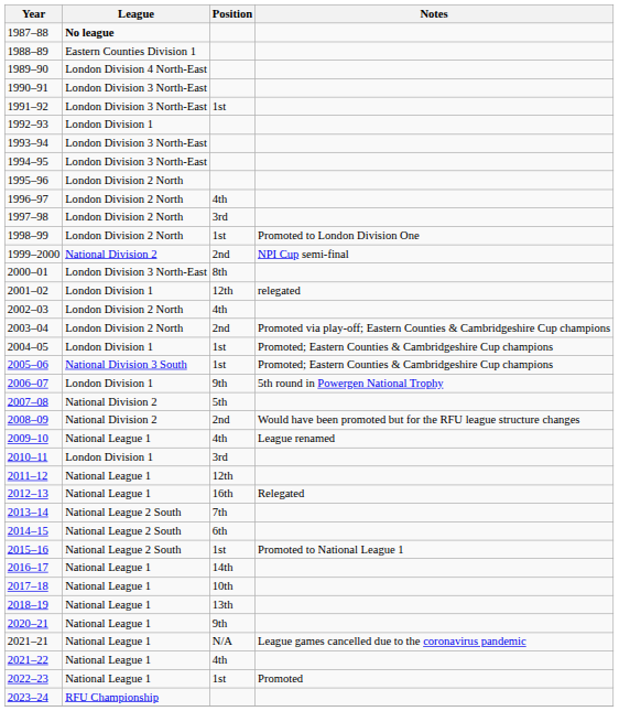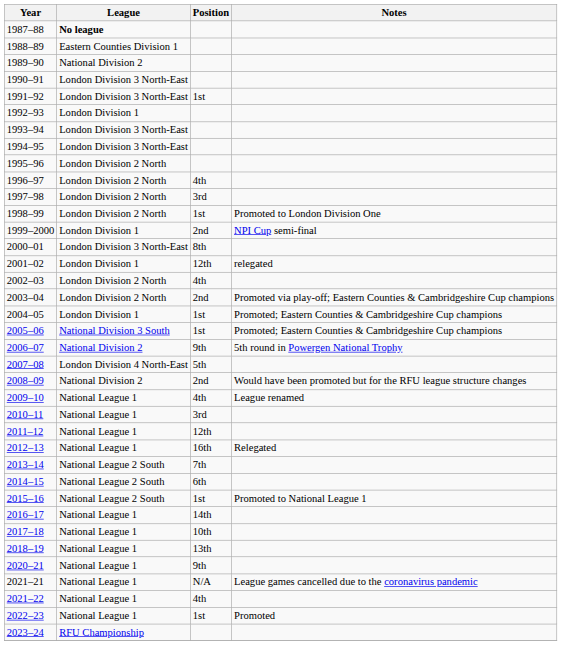 <table class="wikitable" style="text-align:left">
 <tr>
 <th>Year</th>
 <th>League</th>
 <th>Position</th>
 <th>Notes</th>
 </tr>
 <tr>
 <td>1987–88</td>
 <td><strong>No league</strong></td>
 <td></td>
 <td></td>
 </tr>
 <tr>
 <td>1988–89</td>
 <td>Eastern Counties Division 1</td>
 <td></td>
 <td></td>
 </tr>
 <tr>
 <td>1989–90</td>
-<td>London Division 4 North-East</td>
+<td>National Division 2</td>
 <td></td>
 <td></td>
 </tr>
 <tr>
 <td>1990–91</td>
 <td>London Division 3 North-East</td>
 <td></td>
 <td></td>
 </tr>
 <tr>
 <td>1991–92</td>
 <td>London Division 3 North-East</td>
 <td>1st</td>
 <td></td>
 </tr>
 <tr>
 <td>1992–93</td>
 <td>London Division 1</td>
 <td></td>
 <td></td>
 </tr>
 <tr>
 <td>1993–94</td>
 <td>London Division 3 North-East</td>
 <td></td>
 <td></td>
 </tr>
 <tr>
 <td>1994–95</td>
 <td>London Division 3 North-East</td>
 <td></td>
 <td></td>
 </tr>
 <tr>
 <td>1995–96</td>
 <td>London Division 2 North</td>
 <td></td>
 <td></td>
 </tr>
 <tr>
 <td>1996–97</td>
 <td>London Division 2 North</td>
 <td>4th</td>
 <td></td>
 </tr>
 <tr>
 <td>1997–98</td>
 <td>London Division 2 North</td>
 <td>3rd</td>
 <td></td>
 </tr>
 <tr>
 <td>1998–99</td>
 <td>London Division 2 North</td>
 <td>1st</td>
 <td>Promoted to London Division One</td>
 </tr>
 <tr>
 <td>1999–2000</td>
-<td><a href='#'>National Division 2</a></td>
+<td>London Division 1</td>
 <td>2nd</td>
 <td><a href='#'>NPI Cup</a> semi-final</td>
 </tr>
 <tr>
 <td>2000–01</td>
 <td>London Division 3 North-East</td>
 <td>8th</td>
 <td></td>
 </tr>
 <tr>
 <td>2001–02</td>
 <td>London Division 1</td>
 <td>12th</td>
 <td>relegated</td>
 </tr>
 <tr>
 <td>2002–03</td>
 <td>London Division 2 North</td>
 <td>4th</td>
 <td></td>
 </tr>
 <tr>
 <td>2003–04</td>
 <td>London Division 2 North</td>
 <td>2nd</td>
 <td>Promoted via play-off; Eastern Counties & Cambridgeshire Cup champions</td>
 </tr>
 <tr>
 <td>2004–05</td>
 <td>London Division 1</td>
 <td>1st</td>
 <td>Promoted; Eastern Counties & Cambridgeshire Cup champions</td>
 </tr>
 <tr>
 <td><a href='#'>2005–06</a></td>
 <td><a href='#'>National Division 3 South</a></td>
 <td>1st</td>
 <td>Promoted; Eastern Counties & Cambridgeshire Cup champions</td>
 </tr>
 <tr>
 <td><a href='#'>2006–07</a></td>
-<td>London Division 1</td>
+<td><a href='#'>National Division 2</a></td>
 <td>9th</td>
 <td>5th round in <a href='#'>Powergen National Trophy</a></td>
 </tr>
 <tr>
 <td><a href='#'>2007–08</a></td>
-<td>National Division 2</td>
+<td>London Division 4 North-East</td>
 <td>5th</td>
 <td></td>
 </tr>
 <tr>
 <td><a href='#'>2008–09</a></td>
 <td>National Division 2</td>
 <td>2nd</td>
 <td>Would have been promoted but for the RFU league structure changes</td>
 </tr>
 <tr>
 <td><a href='#'>2009–10</a></td>
 <td>National League 1</td>
 <td>4th</td>
 <td>League renamed</td>
 </tr>
 <tr>
 <td><a href='#'>2010–11</a></td>
-<td>London Division 1</td>
+<td>National League 1</td>
 <td>3rd</td>
 <td></td>
 </tr>
 <tr>
 <td><a href='#'>2011–12</a></td>
 <td>National League 1</td>
 <td>12th</td>
 <td></td>
 </tr>
 <tr>
 <td><a href='#'>2012–13</a></td>
 <td>National League 1</td>
 <td>16th</td>
 <td>Relegated</td>
 </tr>
 <tr>
 <td><a href='#'>2013–14</a></td>
 <td>National League 2 South</td>
 <td>7th</td>
 <td></td>
 </tr>
 <tr>
 <td><a href='#'>2014–15</a></td>
 <td>National League 2 South</td>
 <td>6th</td>
 <td></td>
 </tr>
 <tr>
 <td><a href='#'>2015–16</a></td>
 <td>National League 2 South</td>
 <td>1st</td>
 <td>Promoted to National League 1</td>
 </tr>
 <tr>
 <td><a href='#'>2016–17</a></td>
 <td>National League 1</td>
 <td>14th</td>
 <td></td>
 </tr>
 <tr>
 <td><a href='#'>2017–18</a></td>
 <td>National League 1</td>
 <td>10th</td>
 <td></td>
 </tr>
 <tr>
 <td><a href='#'>2018–19</a></td>
 <td>National League 1</td>
 <td>13th</td>
 <td></td>
 </tr>
 <tr>
 <td><a href='#'>2020–21</a></td>
 <td>National League 1</td>
 <td>9th</td>
 <td></td>
 </tr>
 <tr>
 <td>2021–21</td>
 <td>National League 1</td>
 <td>N/A</td>
 <td>League games cancelled due to the <a href='#'>coronavirus pandemic</a></td>
 </tr>
 <tr>
 <td><a href='#'>2021–22</a></td>
 <td>National League 1</td>
 <td>4th</td>
 <td></td>
 </tr>
 <tr>
 <td><a href='#'>2022–23</a></td>
 <td>National League 1</td>
 <td>1st</td>
 <td>Promoted</td>
 </tr>
 <tr>
 <td><a href='#'>2023–24</a></td>
 <td><a href='#'>RFU Championship</a></td>
 <td></td>
 <td></td>
 </tr>
 <tr>
 </tr>
 </table>
